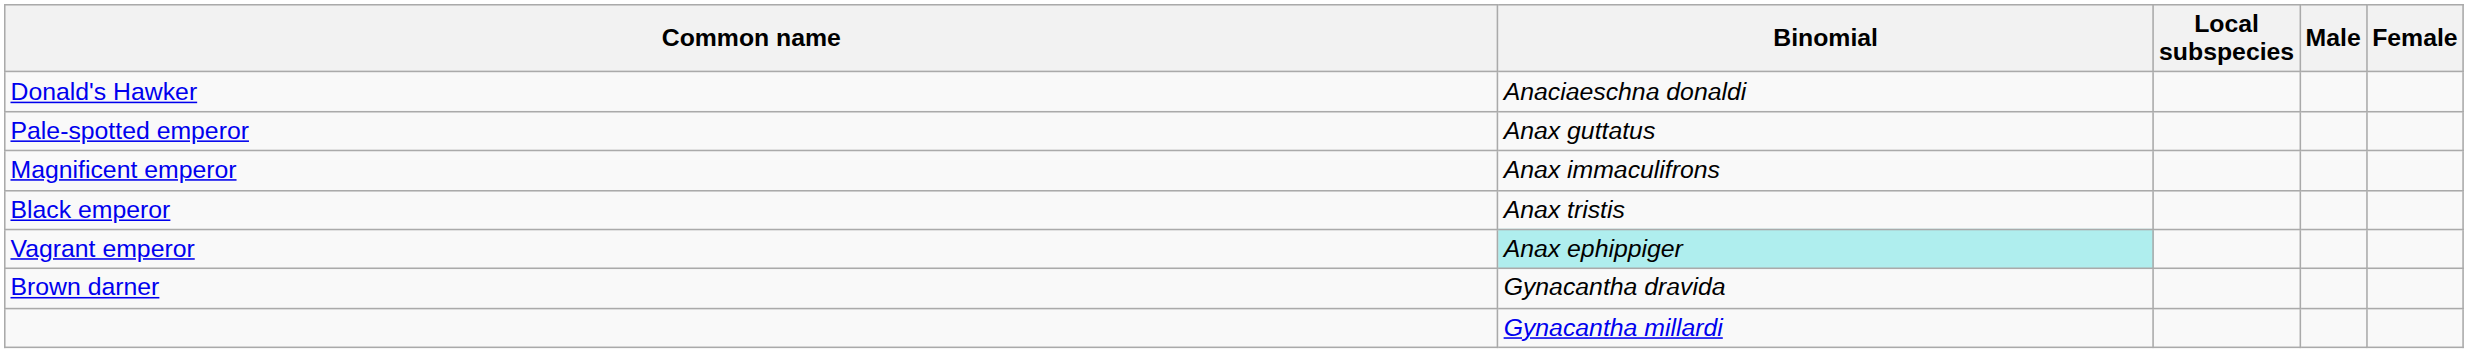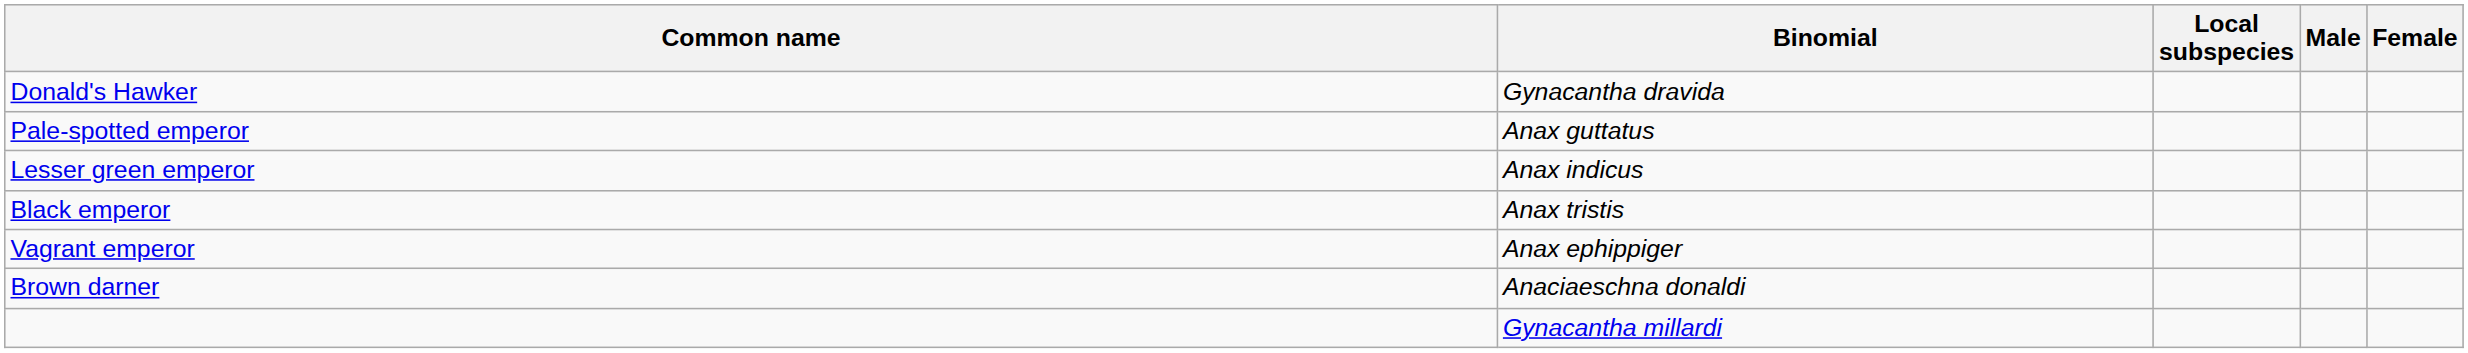 <table width=80% class="wikitable">
 <tr>
 <th width=70%>Common name</th>
 <th width=100%>Binomial</th>
 <th width=20%>Local subspecies</th>
 <th width=20%>Male</th>
 <th width=20%>Female</th>
 </tr>
 <tr>
 <td><a href='#'>Donald's Hawker</a></td>
-<td><em>Anaciaeschna donaldi</em></td>
+<td><em>Gynacantha dravida</em></td>
 <td></td>
 <td></td>
 <td></td>
 </tr>
 <tr>
 <td><a href='#'>Pale-spotted emperor</a></td>
 <td><em>Anax guttatus</em></td>
 <td></td>
 <td></td>
 <td></td>
 </tr>
 <tr>
-<td><a href='#'>Magnificent emperor</a></td>
-<td><em>Anax immaculifrons</em></td>
+<td><a href='#'>Lesser green emperor</a></td>
+<td><em>Anax indicus</em></td>
 <td></td>
 <td></td>
 <td></td>
 </tr>
 <tr>
 <td><a href='#'>Black emperor</a></td>
 <td><em>Anax tristis</em></td>
 <td></td>
 <td></td>
 <td></td>
 </tr>
 <tr>
 <td><a href='#'>Vagrant emperor</a></td>
-<td style="background: paleturquoise;"><em>Anax ephippiger</em></td>
+<td><em>Anax ephippiger</em></td>
 <td></td>
 <td></td>
 <td></td>
 </tr>
 <tr>
 <td><a href='#'>Brown darner</a></td>
-<td><em>Gynacantha dravida</em></td>
+<td><em>Anaciaeschna donaldi</em></td>
 <td></td>
 <td></td>
 <td></td>
 </tr>
 <tr>
 <td></td>
 <td><em><a href='#'>Gynacantha millardi</a></em></td>
 <td></td>
 <td></td>
 <td></td>
 </tr>
 </table>
